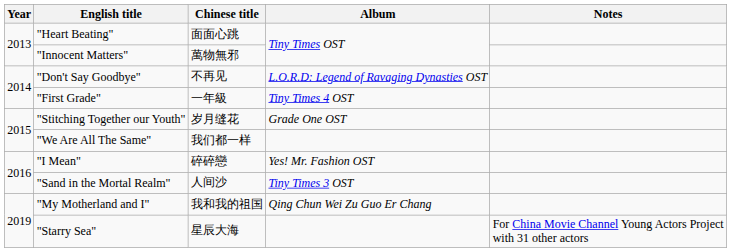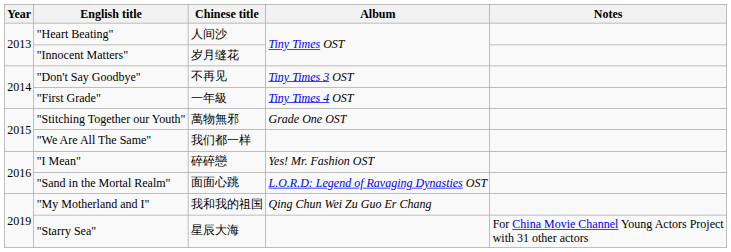 <table class="wikitable">
 <tr>
 <th>Year</th>
 <th>English title</th>
 <th>Chinese title</th>
 <th>Album</th>
 <th>Notes</th>
 </tr>
 <tr>
 <td rowspan=2>2013</td>
 <td>"Heart Beating"</td>
-<td>面面心跳</td>
+<td>人间沙</td>
 <td rowspan=2><em><a href='#'>Tiny Times</a> OST</em></td>
 <td></td>
 </tr>
 <tr>
 <td>"Innocent Matters"</td>
-<td>萬物無邪</td>
+<td>岁月缝花</td>
 <td></td>
 </tr>
 <tr>
 <td rowspan=2>2014</td>
 <td>"Don't Say Goodbye"</td>
 <td>不再见</td>
-<td><em><a href='#'>L.O.R.D: Legend of Ravaging Dynasties</a> OST</em></td>
+<td><em><a href='#'>Tiny Times 3</a> OST</em></td>
 <td></td>
 </tr>
 <tr>
 <td>"First Grade"</td>
 <td>一年級</td>
 <td><em><a href='#'>Tiny Times 4</a> OST</em></td>
 <td></td>
 </tr>
 <tr>
 <td rowspan=2>2015</td>
 <td>"Stitching Together our Youth"</td>
-<td>岁月缝花</td>
+<td>萬物無邪</td>
 <td><em>Grade One OST</em></td>
 <td></td>
 </tr>
 <tr>
 <td>"We Are All The Same"</td>
 <td>我们都一样</td>
 <td></td>
 <td></td>
 </tr>
 <tr>
 <td rowspan=2>2016</td>
 <td>"I Mean"</td>
 <td>碎碎戀</td>
 <td><em>Yes! Mr. Fashion OST</em></td>
 <td></td>
 </tr>
 <tr>
 <td>"Sand in the Mortal Realm"</td>
-<td>人间沙</td>
-<td><em><a href='#'>Tiny Times 3</a> OST</em></td>
+<td>面面心跳</td>
+<td><em><a href='#'>L.O.R.D: Legend of Ravaging Dynasties</a> OST</em></td>
 <td></td>
 </tr>
 <tr>
 <td rowspan=2>2019</td>
 <td>"My Motherland and I"</td>
 <td>我和我的祖国</td>
 <td><em>Qing Chun Wei Zu Guo Er Chang</em></td>
 <td></td>
 </tr>
 <tr>
 <td>"Starry Sea"</td>
 <td>星辰大海</td>
 <td></td>
 <td>For <a href='#'>China Movie Channel</a> Young Actors Project<br>with 31 other actors</td>
 </tr>
 </table>
